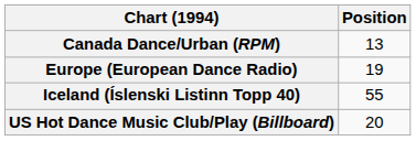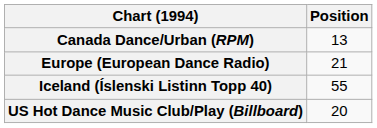 <table class="wikitable plainrowheaders">
 <tr>
 <th scope="col">Chart (1994)</th>
 <th scope="col">Position</th>
 </tr>
 <tr>
 <th scope="row">Canada Dance/Urban (<em>RPM</em>)</th>
 <td align="center">13</td>
 </tr>
 <tr>
 <th scope="row">Europe (European Dance Radio)</th>
-<td align="center">19</td>
+<td align="center">21</td>
 </tr>
 <tr>
 <th scope="row">Iceland (Íslenski Listinn Topp 40)</th>
 <td align="center">55</td>
 </tr>
 <tr>
 <th scope="row">US Hot Dance Music Club/Play (<em>Billboard</em>)</th>
 <td align="center">20</td>
 </tr>
 </table>
